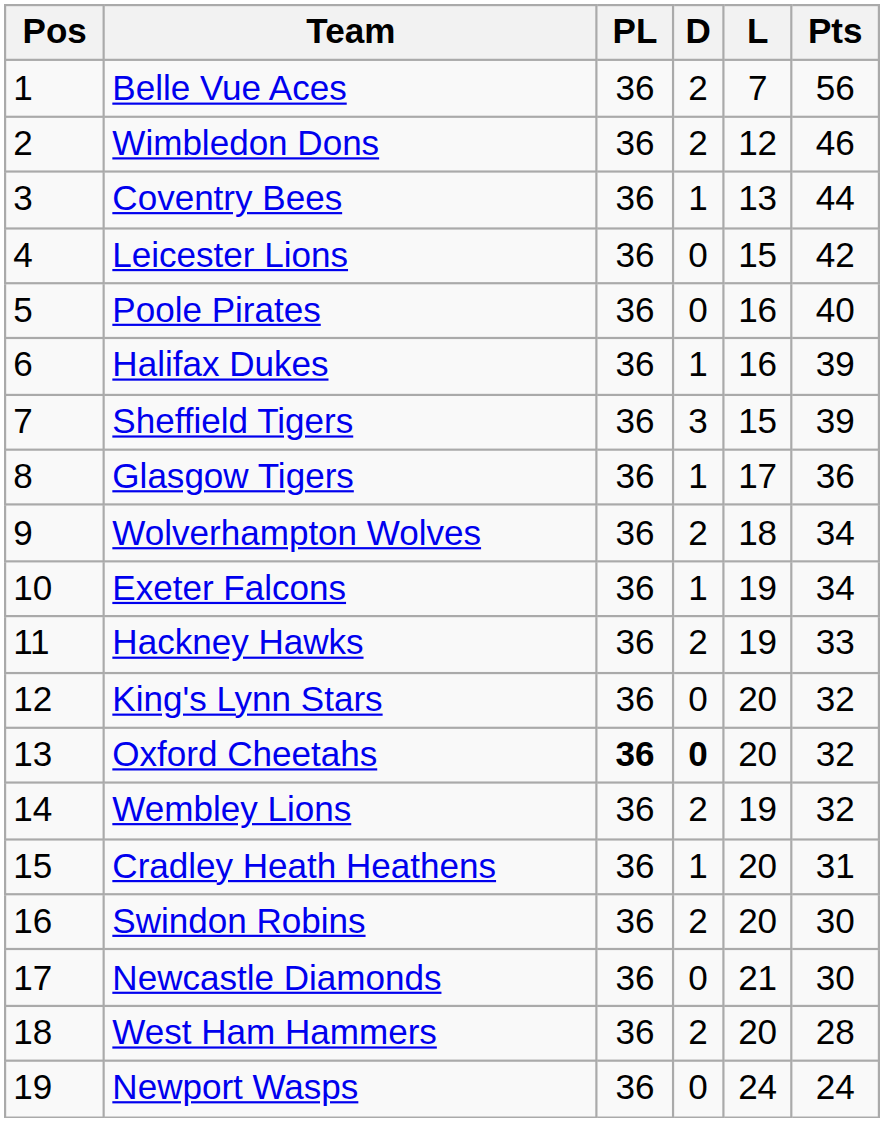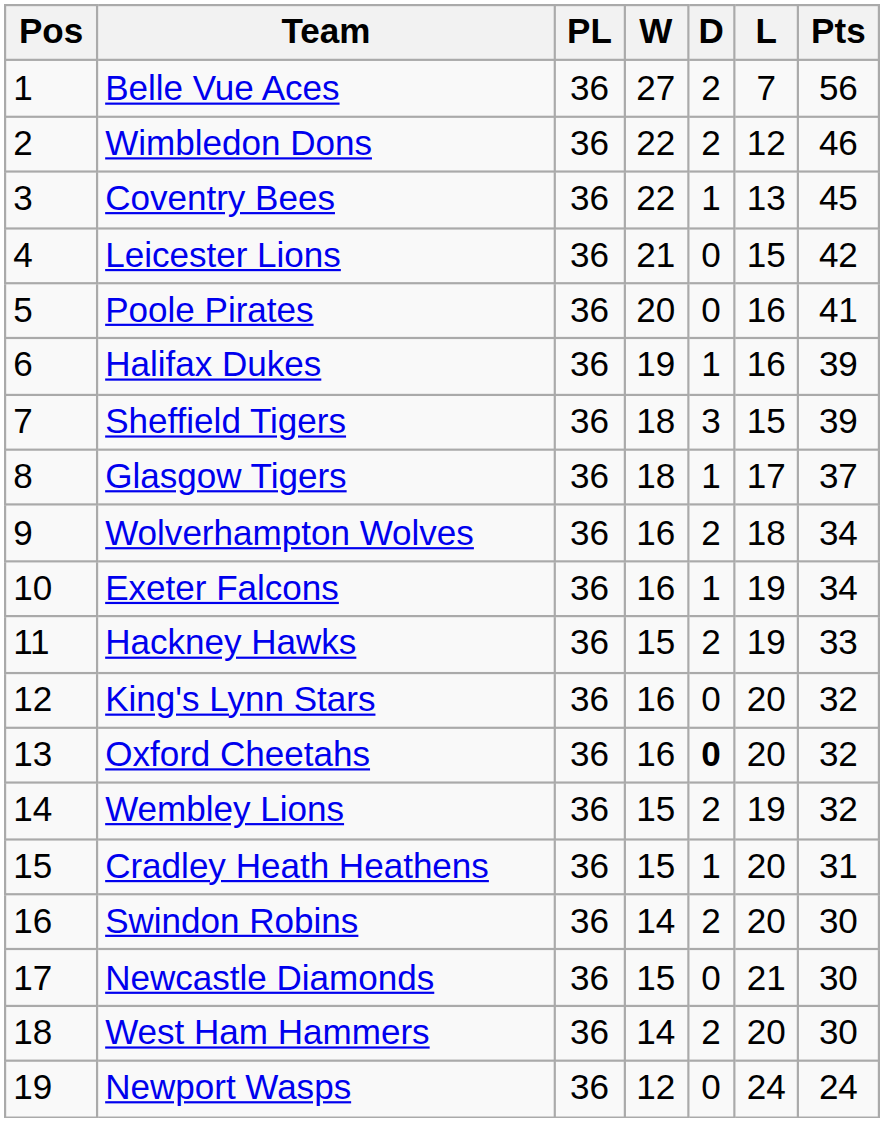 <table class=wikitable width="400">
 <tr>
 <th>Pos</th>
 <th>Team</th>
 <th>PL</th>
+<th>W</th>
 <th>D</th>
 <th>L</th>
 <th>Pts</th>
 </tr>
 <tr>
 <td>1</td>
 <td><a href='#'>Belle Vue Aces</a></td>
 <td align="center">36</td>
+<td align="center">27</td>
 <td align="center">2</td>
 <td align="center">7</td>
 <td align="center">56</td>
 </tr>
 <tr>
 <td>2</td>
 <td><a href='#'>Wimbledon Dons</a></td>
 <td align="center">36</td>
+<td align="center">22</td>
 <td align="center">2</td>
 <td align="center">12</td>
 <td align="center">46</td>
 </tr>
 <tr>
 <td>3</td>
 <td><a href='#'>Coventry Bees</a></td>
 <td align="center">36</td>
+<td align="center">22</td>
 <td align="center">1</td>
 <td align="center">13</td>
-<td align="center">44</td>
+<td align="center">45</td>
 </tr>
 <tr>
 <td>4</td>
 <td><a href='#'>Leicester Lions</a></td>
 <td align="center">36</td>
+<td align="center">21</td>
 <td align="center">0</td>
 <td align="center">15</td>
 <td align="center">42</td>
 </tr>
 <tr>
 <td>5</td>
 <td><a href='#'>Poole Pirates</a></td>
 <td align="center">36</td>
+<td align="center">20</td>
 <td align="center">0</td>
 <td align="center">16</td>
-<td align="center">40</td>
+<td align="center">41</td>
 </tr>
 <tr>
 <td>6</td>
 <td><a href='#'>Halifax Dukes</a></td>
 <td align="center">36</td>
+<td align="center">19</td>
 <td align="center">1</td>
 <td align="center">16</td>
 <td align="center">39</td>
 </tr>
 <tr>
 <td>7</td>
 <td><a href='#'>Sheffield Tigers</a></td>
 <td align="center">36</td>
+<td align="center">18</td>
 <td align="center">3</td>
 <td align="center">15</td>
 <td align="center">39</td>
 </tr>
 <tr>
 <td>8</td>
 <td><a href='#'>Glasgow Tigers</a></td>
 <td align="center">36</td>
+<td align="center">18</td>
 <td align="center">1</td>
 <td align="center">17</td>
-<td align="center">36</td>
+<td align="center">37</td>
 </tr>
 <tr>
 <td>9</td>
 <td><a href='#'>Wolverhampton Wolves</a></td>
 <td align="center">36</td>
+<td align="center">16</td>
 <td align="center">2</td>
 <td align="center">18</td>
 <td align="center">34</td>
 </tr>
 <tr>
 <td>10</td>
 <td><a href='#'>Exeter Falcons</a></td>
 <td align="center">36</td>
+<td align="center">16</td>
 <td align="center">1</td>
 <td align="center">19</td>
 <td align="center">34</td>
 </tr>
 <tr>
 <td>11</td>
 <td><a href='#'>Hackney Hawks</a></td>
 <td align="center">36</td>
+<td align="center">15</td>
 <td align="center">2</td>
 <td align="center">19</td>
 <td align="center">33</td>
 </tr>
 <tr>
 <td>12</td>
 <td><a href='#'>King's Lynn Stars</a></td>
 <td align="center">36</td>
+<td align="center">16</td>
 <td align="center">0</td>
 <td align="center">20</td>
 <td align="center">32</td>
 </tr>
 <tr>
 <td>13</td>
 <td><a href='#'>Oxford Cheetahs</a></td>
-<td align="center"><strong>36</strong></td>
+<td align="center">36</td>
+<td align="center">16</td>
 <td align="center"><strong>0</strong></td>
 <td align="center">20</td>
 <td align="center">32</td>
 </tr>
 <tr>
 <td>14</td>
 <td><a href='#'>Wembley Lions</a></td>
 <td align="center">36</td>
+<td align="center">15</td>
 <td align="center">2</td>
 <td align="center">19</td>
 <td align="center">32</td>
 </tr>
 <tr>
 <td>15</td>
 <td><a href='#'>Cradley Heath Heathens</a></td>
 <td align="center">36</td>
+<td align="center">15</td>
 <td align="center">1</td>
 <td align="center">20</td>
 <td align="center">31</td>
 </tr>
 <tr>
 <td>16</td>
 <td><a href='#'>Swindon Robins</a></td>
 <td align="center">36</td>
+<td align="center">14</td>
 <td align="center">2</td>
 <td align="center">20</td>
 <td align="center">30</td>
 </tr>
 <tr>
 <td>17</td>
 <td><a href='#'>Newcastle Diamonds</a></td>
 <td align="center">36</td>
+<td align="center">15</td>
 <td align="center">0</td>
 <td align="center">21</td>
 <td align="center">30</td>
 </tr>
 <tr>
 <td>18</td>
 <td><a href='#'>West Ham Hammers</a></td>
 <td align="center">36</td>
+<td align="center">14</td>
 <td align="center">2</td>
 <td align="center">20</td>
-<td align="center">28</td>
+<td align="center">30</td>
 </tr>
 <tr>
 <td>19</td>
 <td><a href='#'>Newport Wasps</a></td>
 <td align="center">36</td>
+<td align="center">12</td>
 <td align="center">0</td>
 <td align="center">24</td>
 <td align="center">24</td>
 </tr>
 </table>
